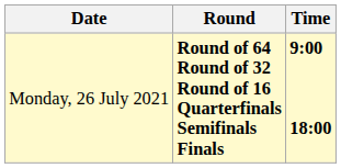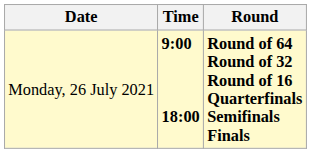 <table class="wikitable">
 <tr>
 <th>Date</th>
+<th>Time</th>
 <th>Round</th>
-<th>Time</th>
 </tr>
 <tr style=background:lemonchiffon>
 <td>Monday, 26 July 2021</td>
+<td><strong>9:00</strong><br> <br> <br> <br><strong>18:00</strong><br> </td>
 <td><strong>Round of 64</strong><br><strong>Round of 32</strong><br><strong>Round of 16</strong><br><strong>Quarterfinals</strong><br><strong>Semifinals</strong><br><strong>Finals</strong></td>
-<td><strong>9:00</strong><br> <br> <br> <br><strong>18:00</strong><br> </td>
 </tr>
 </table>
